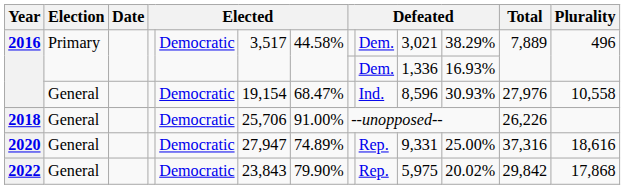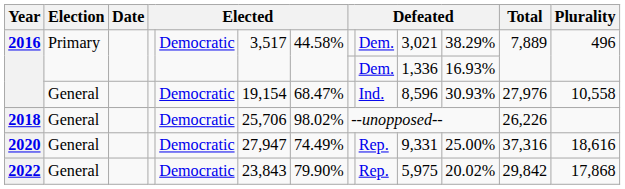 <table class="wikitable">
 <tr>
 <th>Year</th>
 <th>Election</th>
 <th>Date</th>
 <th colspan="4">Elected</th>
 <th colspan="4">Defeated</th>
 <th>Total</th>
 <th>Plurality</th>
 </tr>
 <tr>
 <th rowspan="3" valign="top"><a href='#'>2016</a></th>
 <td rowspan="2" valign="top">Primary</td>
 <td rowspan="2" valign="top"></td>
 <td rowspan="2" valign="top"></td>
 <td rowspan="2" valign="top" ><a href='#'>Democratic</a></td>
 <td rowspan="2" align="right" valign="top">3,517</td>
 <td rowspan="2" align="right" valign="top">44.58%</td>
 <td valign="top"></td>
 <td valign="top" ><a href='#'>Dem.</a></td>
 <td align="right" valign="top">3,021</td>
 <td align="right" valign="top">38.29%</td>
 <td rowspan="2" align="right" valign="top">7,889</td>
 <td rowspan="2" align="right" valign="top">496</td>
 </tr>
 <tr>
 <td valign="top"></td>
 <td valign="top" ><a href='#'>Dem.</a></td>
 <td align="right" valign="top">1,336</td>
 <td align="right" valign="top">16.93%</td>
 </tr>
 <tr>
 <td valign="top">General</td>
 <td valign="top"></td>
 <td valign="top"></td>
 <td valign="top" ><a href='#'>Democratic</a></td>
 <td align="right" valign="top">19,154</td>
 <td align="right" valign="top">68.47%</td>
 <td valign="top"></td>
 <td valign="top" ><a href='#'>Ind.</a></td>
 <td align="right" valign="top">8,596</td>
 <td align="right" valign="top">30.93%</td>
 <td align="right" valign="top">27,976</td>
 <td align="right" valign="top">10,558</td>
 </tr>
 <tr>
 <th valign="top"><a href='#'>2018</a></th>
 <td valign="top">General</td>
 <td valign="top"></td>
 <td valign="top"></td>
 <td valign="top" ><a href='#'>Democratic</a></td>
 <td align="right" valign="top">25,706</td>
-<td align="right" valign="top">91.00%</td>
+<td align="right" valign="top">98.02%</td>
 <td valign="top" colspan="4"><em>--unopposed--</em></td>
 <td align="right" valign="top">26,226</td>
 <td align="right" valign="top"></td>
 </tr>
 <tr>
 <th valign="top"><a href='#'>2020</a></th>
 <td valign="top">General</td>
 <td valign="top"></td>
 <td valign="top"></td>
 <td valign="top" ><a href='#'>Democratic</a></td>
 <td align="right" valign="top">27,947</td>
-<td align="right" valign="top">74.89%</td>
+<td align="right" valign="top">74.49%</td>
 <td valign="top"></td>
 <td valign="top" ><a href='#'>Rep.</a></td>
 <td align="right" valign="top">9,331</td>
 <td align="right" valign="top">25.00%</td>
 <td align="right" valign="top">37,316</td>
 <td align="right" valign="top">18,616</td>
 </tr>
 <tr>
 <th valign="top"><a href='#'>2022</a></th>
 <td valign="top">General</td>
 <td valign="top"></td>
 <td valign="top"></td>
 <td valign="top" ><a href='#'>Democratic</a></td>
 <td align="right" valign="top">23,843</td>
 <td align="right" valign="top">79.90%</td>
 <td valign="top"></td>
 <td valign="top" ><a href='#'>Rep.</a></td>
 <td align="right" valign="top">5,975</td>
 <td align="right" valign="top">20.02%</td>
 <td align="right" valign="top">29,842</td>
 <td align="right" valign="top">17,868</td>
 </tr>
 </table>
